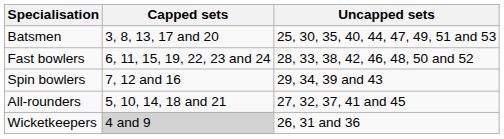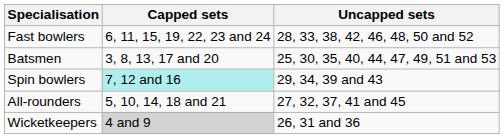 <table class="wikitable">
 <tr>
 <th scope="col">Specialisation</th>
 <th scope="col">Capped sets</th>
 <th scope="col">Uncapped sets</th>
 </tr>
 <tr>
+<td>Fast bowlers</td>
+<td>6, 11, 15, 19, 22, 23 and 24</td>
+<td>28, 33, 38, 42, 46, 48, 50 and 52</td>
+</tr>
+<tr>
 <td>Batsmen</td>
 <td>3, 8, 13, 17 and 20</td>
 <td>25, 30, 35, 40, 44, 47, 49, 51 and 53</td>
 </tr>
 <tr>
-<td>Fast bowlers</td>
-<td>6, 11, 15, 19, 22, 23 and 24</td>
-<td>28, 33, 38, 42, 46, 48, 50 and 52</td>
-</tr>
-<tr>
 <td>Spin bowlers</td>
-<td>7, 12 and 16</td>
+<td style="background: paleturquoise;">7, 12 and 16</td>
 <td>29, 34, 39 and 43</td>
 </tr>
 <tr>
 <td>All-rounders</td>
 <td>5, 10, 14, 18 and 21</td>
 <td>27, 32, 37, 41 and 45</td>
 </tr>
 <tr>
 <td>Wicketkeepers</td>
 <td style="background: lightgrey;">4 and 9</td>
 <td>26, 31 and 36</td>
 </tr>
 </table>
